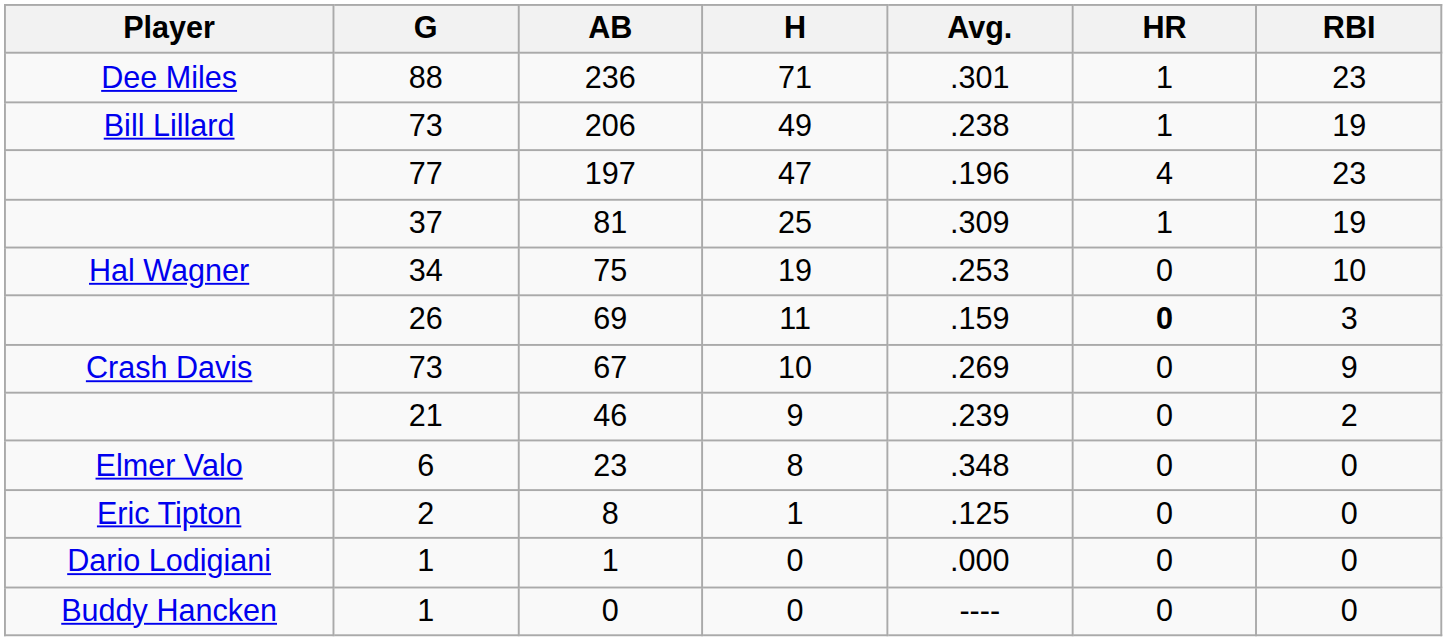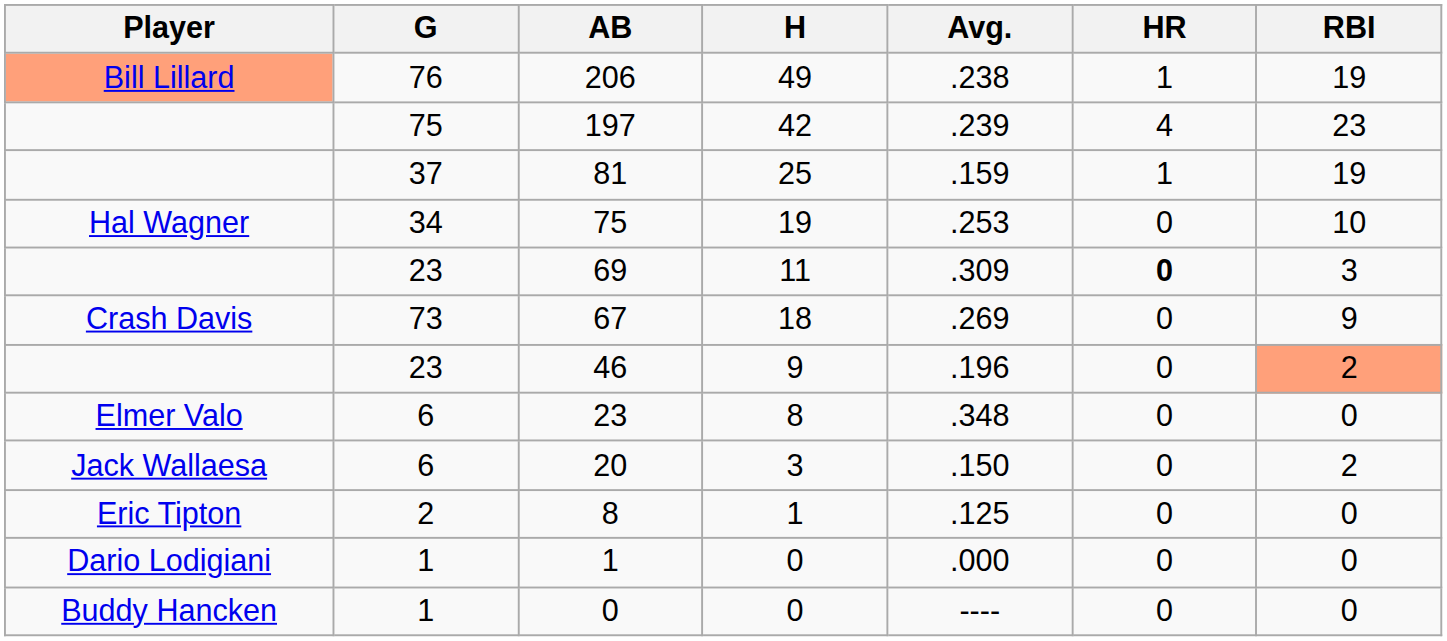 <table class="wikitable sortable">
 <tr>
 <th bgcolor="#DDDDFF" width="16%">Player</th>
 <th bgcolor="#DDDDFF" width="9%">G</th>
 <th bgcolor="#DDDDFF" width="9%">AB</th>
 <th bgcolor="#DDDDFF" width="9%">H</th>
 <th bgcolor="#DDDDFF" width="9%">Avg.</th>
 <th bgcolor="#DDDDFF" width="9%">HR</th>
 <th bgcolor="#DDDDFF" width="9%">RBI</th>
 </tr>
-<tr align="center">
-<td><a href='#'>Dee Miles</a></td>
-<td>88</td>
-<td>236</td>
-<td>71</td>
-<td>.301</td>
-<td>1</td>
-<td>23</td>
-</tr>
 <tr align=center>
-<td><a href='#'>Bill Lillard</a></td>
-<td>73</td>
+<td style="background: lightsalmon;"><a href='#'>Bill Lillard</a></td>
+<td>76</td>
 <td>206</td>
 <td>49</td>
 <td>.238</td>
 <td>1</td>
 <td>19</td>
 </tr>
 <tr align=center>
 <td></td>
-<td>77</td>
+<td>75</td>
 <td>197</td>
-<td>47</td>
-<td>.196</td>
+<td>42</td>
+<td>.239</td>
 <td>4</td>
 <td>23</td>
 </tr>
 <tr align="center">
 <td></td>
 <td>37</td>
 <td>81</td>
 <td>25</td>
-<td>.309</td>
+<td>.159</td>
 <td>1</td>
 <td>19</td>
 </tr>
 <tr align="center">
 <td><a href='#'>Hal Wagner</a></td>
 <td>34</td>
 <td>75</td>
 <td>19</td>
 <td>.253</td>
 <td>0</td>
 <td>10</td>
 </tr>
 <tr align=center>
 <td></td>
-<td>26</td>
+<td>23</td>
 <td>69</td>
 <td>11</td>
-<td>.159</td>
+<td>.309</td>
 <td><strong>0</strong></td>
 <td>3</td>
 </tr>
 <tr align="center">
 <td><a href='#'>Crash Davis</a></td>
 <td>73</td>
 <td>67</td>
-<td>10</td>
+<td>18</td>
 <td>.269</td>
 <td>0</td>
 <td>9</td>
 </tr>
 <tr align=center>
 <td></td>
-<td>21</td>
+<td>23</td>
 <td>46</td>
 <td>9</td>
-<td>.239</td>
+<td>.196</td>
 <td>0</td>
-<td>2</td>
+<td style="background: lightsalmon;">2</td>
 </tr>
 <tr align="center">
 <td><a href='#'>Elmer Valo</a></td>
 <td>6</td>
 <td>23</td>
 <td>8</td>
 <td>.348</td>
 <td>0</td>
 <td>0</td>
+</tr>
+<tr align=center>
+<td><a href='#'>Jack Wallaesa</a></td>
+<td>6</td>
+<td>20</td>
+<td>3</td>
+<td>.150</td>
+<td>0</td>
+<td>2</td>
 </tr>
 <tr align=center>
 <td><a href='#'>Eric Tipton</a></td>
 <td>2</td>
 <td>8</td>
 <td>1</td>
 <td>.125</td>
 <td>0</td>
 <td>0</td>
 </tr>
 <tr align=center>
 <td><a href='#'>Dario Lodigiani</a></td>
 <td>1</td>
 <td>1</td>
 <td>0</td>
 <td>.000</td>
 <td>0</td>
 <td>0</td>
 </tr>
 <tr align=center>
 <td><a href='#'>Buddy Hancken</a></td>
 <td>1</td>
 <td>0</td>
 <td>0</td>
 <td>----</td>
 <td>0</td>
 <td>0</td>
 </tr>
 </table>
